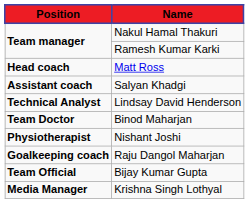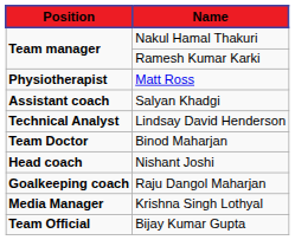 <table class="wikitable" style="font-size:90%;">
 <tr>
 <th style="background:#ED1C24;border: 2px solid #3F43A4;"><span>Position</span></th>
 <th style="background:#ED1C24;border: 2px solid #3F43A4;"><span>Name</span></th>
 </tr>
 <tr>
 <td rowspan="2"><strong>Team manager</strong></td>
 <td> Nakul Hamal Thakuri</td>
 </tr>
 <tr>
 <td> Ramesh Kumar Karki</td>
 </tr>
 <tr>
-<td><strong>Head coach</strong></td>
+<td><strong>Physiotherapist</strong></td>
 <td> <a href='#'>Matt Ross</a></td>
 </tr>
 <tr>
 <td><strong>Assistant coach</strong></td>
 <td> Salyan Khadgi</td>
 </tr>
 <tr>
 <td><strong>Technical Analyst</strong></td>
 <td> Lindsay David Henderson</td>
 </tr>
 <tr>
 <td><strong>Team Doctor</strong></td>
 <td> Binod Maharjan</td>
 </tr>
 <tr>
-<td><strong>Physiotherapist</strong></td>
+<td><strong>Head coach</strong></td>
 <td> Nishant Joshi</td>
 </tr>
 <tr>
 <td><strong>Goalkeeping coach</strong></td>
 <td> Raju Dangol Maharjan</td>
 </tr>
 <tr>
+<td><strong>Media Manager</strong></td>
+<td> Krishna Singh Lothyal</td>
+</tr>
+<tr>
 <td><strong>Team Official</strong></td>
 <td> Bijay Kumar Gupta</td>
 </tr>
-<tr>
-<td><strong>Media Manager</strong></td>
-<td> Krishna Singh Lothyal</td>
-</tr>
 </table>
